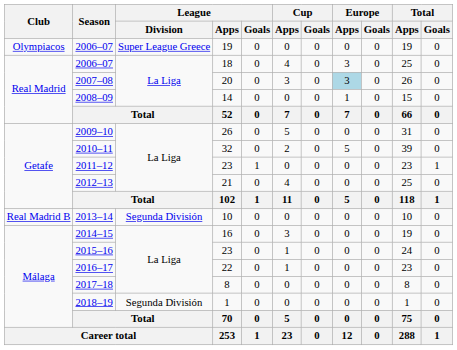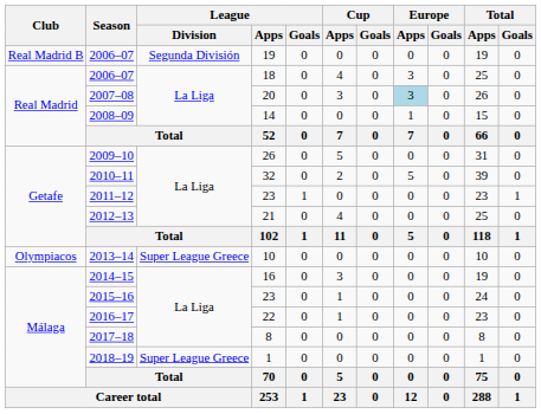 <table class="wikitable" style="text-align:center">
 <tr>
 <th rowspan="2">Club</th>
 <th rowspan="2">Season</th>
 <th colspan="3">League</th>
 <th colspan="2">Cup</th>
 <th colspan="2">Europe</th>
 <th colspan="2">Total</th>
 </tr>
 <tr>
 <th>Division</th>
 <th>Apps</th>
 <th>Goals</th>
 <th>Apps</th>
 <th>Goals</th>
 <th>Apps</th>
 <th>Goals</th>
 <th>Apps</th>
 <th>Goals</th>
 </tr>
 <tr>
-<td><a href='#'>Olympiacos</a></td>
+<td><a href='#'>Real Madrid B</a></td>
 <td><a href='#'>2006–07</a></td>
-<td><a href='#'>Super League Greece</a></td>
+<td><a href='#'>Segunda División</a></td>
 <td>19</td>
 <td>0</td>
 <td>0</td>
 <td>0</td>
 <td>0</td>
 <td>0</td>
 <td>19</td>
 <td>0</td>
 </tr>
 <tr>
 <td rowspan="4"><a href='#'>Real Madrid</a></td>
 <td><a href='#'>2006–07</a></td>
 <td rowspan="3"><a href='#'>La Liga</a></td>
 <td>18</td>
 <td>0</td>
 <td>4</td>
 <td>0</td>
 <td>3</td>
 <td>0</td>
 <td>25</td>
 <td>0</td>
 </tr>
 <tr>
 <td><a href='#'>2007–08</a></td>
 <td>20</td>
 <td>0</td>
 <td>3</td>
 <td>0</td>
 <td style="background: lightblue;">3</td>
 <td>0</td>
 <td>26</td>
 <td>0</td>
 </tr>
 <tr>
 <td><a href='#'>2008–09</a></td>
 <td>14</td>
 <td>0</td>
 <td>0</td>
 <td>0</td>
 <td>1</td>
 <td>0</td>
 <td>15</td>
 <td>0</td>
 </tr>
 <tr>
 <th colspan="2">Total</th>
 <th>52</th>
 <th>0</th>
 <th>7</th>
 <th>0</th>
 <th>7</th>
 <th>0</th>
 <th>66</th>
 <th>0</th>
 </tr>
 <tr>
 <td rowspan="5"><a href='#'>Getafe</a></td>
 <td><a href='#'>2009–10</a></td>
 <td rowspan="4">La Liga</td>
 <td>26</td>
 <td>0</td>
 <td>5</td>
 <td>0</td>
 <td>0</td>
 <td>0</td>
 <td>31</td>
 <td>0</td>
 </tr>
 <tr>
 <td><a href='#'>2010–11</a></td>
 <td>32</td>
 <td>0</td>
 <td>2</td>
 <td>0</td>
 <td>5</td>
 <td>0</td>
 <td>39</td>
 <td>0</td>
 </tr>
 <tr>
 <td><a href='#'>2011–12</a></td>
 <td>23</td>
 <td>1</td>
 <td>0</td>
 <td>0</td>
 <td>0</td>
 <td>0</td>
 <td>23</td>
 <td>1</td>
 </tr>
 <tr>
 <td><a href='#'>2012–13</a></td>
 <td>21</td>
 <td>0</td>
 <td>4</td>
 <td>0</td>
 <td>0</td>
 <td>0</td>
 <td>25</td>
 <td>0</td>
 </tr>
 <tr>
 <th colspan="2">Total</th>
 <th>102</th>
 <th>1</th>
 <th>11</th>
 <th>0</th>
 <th>5</th>
 <th>0</th>
 <th>118</th>
 <th>1</th>
 </tr>
 <tr>
-<td><a href='#'>Real Madrid B</a></td>
+<td><a href='#'>Olympiacos</a></td>
 <td><a href='#'>2013–14</a></td>
-<td><a href='#'>Segunda División</a></td>
+<td><a href='#'>Super League Greece</a></td>
 <td>10</td>
 <td>0</td>
 <td>0</td>
 <td>0</td>
 <td>0</td>
 <td>0</td>
 <td>10</td>
 <td>0</td>
 </tr>
 <tr>
 <td rowspan="6"><a href='#'>Málaga</a></td>
 <td><a href='#'>2014–15</a></td>
 <td rowspan="4">La Liga</td>
 <td>16</td>
 <td>0</td>
 <td>3</td>
 <td>0</td>
 <td>0</td>
 <td>0</td>
 <td>19</td>
 <td>0</td>
 </tr>
 <tr>
 <td><a href='#'>2015–16</a></td>
 <td>23</td>
 <td>0</td>
 <td>1</td>
 <td>0</td>
 <td>0</td>
 <td>0</td>
 <td>24</td>
 <td>0</td>
 </tr>
 <tr>
 <td><a href='#'>2016–17</a></td>
 <td>22</td>
 <td>0</td>
 <td>1</td>
 <td>0</td>
 <td>0</td>
 <td>0</td>
 <td>23</td>
 <td>0</td>
 </tr>
 <tr>
 <td><a href='#'>2017–18</a></td>
 <td>8</td>
 <td>0</td>
 <td>0</td>
 <td>0</td>
 <td>0</td>
 <td>0</td>
 <td>8</td>
 <td>0</td>
 </tr>
 <tr>
 <td><a href='#'>2018–19</a></td>
-<td>Segunda División</td>
+<td><a href='#'>Super League Greece</a></td>
 <td>1</td>
 <td>0</td>
 <td>0</td>
 <td>0</td>
 <td>0</td>
 <td>0</td>
 <td>1</td>
 <td>0</td>
 </tr>
 <tr>
 <th colspan="2">Total</th>
 <th>70</th>
 <th>0</th>
 <th>5</th>
 <th>0</th>
 <th>0</th>
 <th>0</th>
 <th>75</th>
 <th>0</th>
 </tr>
 <tr>
 <th colspan="3">Career total</th>
 <th>253</th>
 <th>1</th>
 <th>23</th>
 <th>0</th>
 <th>12</th>
 <th>0</th>
 <th>288</th>
 <th>1</th>
 </tr>
 </table>
